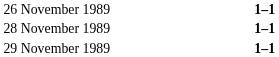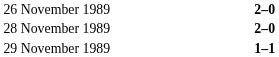 <table width=100% cellspacing=1 style=font-size:90%>
 <tr>
 <th width=120></th>
 <th width=120></th>
 <th width=70></th>
 <th width=120></th>
 <th></th>
 </tr>
 <tr>
 <td align=right>26 November 1989</td>
 <td align=right><strong></strong></td>
-<td align=center><strong>1–1</strong></td>
+<td align=center><strong>2–0</strong></td>
 <td><strong></strong></td>
 </tr>
 <tr>
 <td align=right>28 November 1989</td>
 <td align=right><strong></strong></td>
-<td align=center><strong>1–1</strong></td>
+<td align=center><strong>2–0</strong></td>
 <td><strong></strong></td>
 </tr>
 <tr>
 <td align=right>29 November 1989</td>
 <td align=right><strong></strong></td>
 <td align=center><strong>1–1</strong></td>
 <td><strong></strong></td>
 </tr>
 </table>
